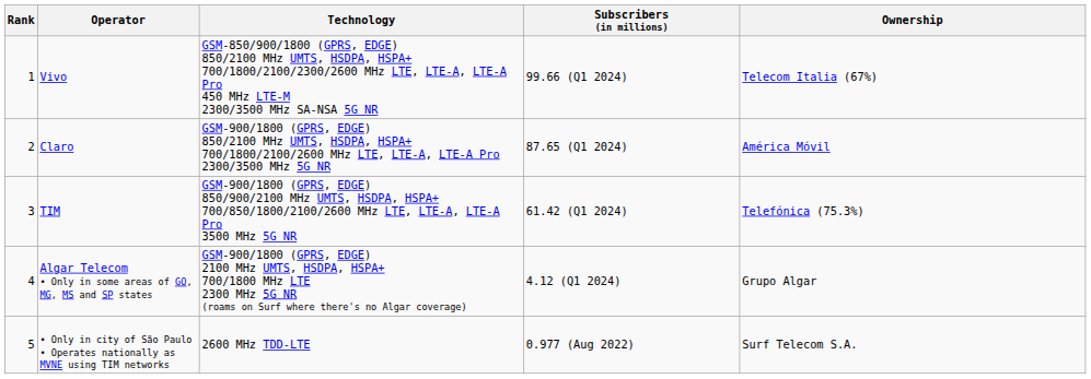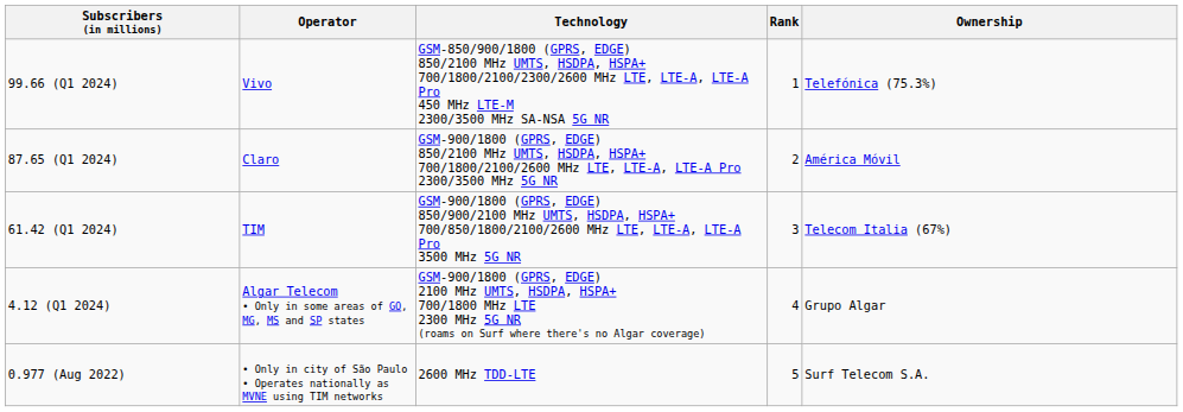 <table class="wikitable">
 <tr>
-<th style="width:3%;">Rank</th>
+<th style="width:20%;">Subscribers<br><small>(in millions)</small></th>
 <th style="width:15%;">Operator</th>
 <th style="width:30%;">Technology</th>
-<th style="width:20%;">Subscribers<br><small>(in millions)</small></th>
+<th style="width:3%;">Rank</th>
 <th style="width:32%;">Ownership</th>
 </tr>
 <tr>
-<td align="right">1</td>
+<td>99.66 (Q1 2024)</td>
 <td><a href='#'>Vivo</a></td>
 <td><a href='#'>GSM</a>-850/900/1800 (<a href='#'>GPRS</a>, <a href='#'>EDGE</a>) <br>850/2100 MHz <a href='#'>UMTS</a>, <a href='#'>HSDPA</a>, <a href='#'>HSPA+</a><br>700/1800/2100/2300/2600 MHz <a href='#'>LTE</a>, <a href='#'>LTE-A</a>, <a href='#'>LTE-A Pro</a><br>450 MHz <a href='#'>LTE-M</a><br>2300/3500 MHz SA-NSA <a href='#'>5G NR</a></td>
-<td>99.66 (Q1 2024)</td>
+<td align="right">1</td>
+<td><a href='#'>Telefónica</a> (75.3%)</td>
+</tr>
+<tr>
+<td>87.65 (Q1 2024)</td>
+<td><a href='#'>Claro</a></td>
+<td><a href='#'>GSM</a>-900/1800 (<a href='#'>GPRS</a>, <a href='#'>EDGE</a>)<br>850/2100 MHz <a href='#'>UMTS</a>, <a href='#'>HSDPA</a>, <a href='#'>HSPA+</a><br>700/1800/2100/2600 MHz <a href='#'>LTE</a>, <a href='#'>LTE-A</a>, <a href='#'>LTE-A Pro</a><br>2300/3500 MHz <a href='#'>5G NR</a></td>
+<td style="text-align:right;">2</td>
+<td><a href='#'>América Móvil</a></td>
+</tr>
+<tr>
+<td>61.42 (Q1 2024)</td>
+<td><a href='#'>TIM</a></td>
+<td><a href='#'>GSM</a>-900/1800 (<a href='#'>GPRS</a>, <a href='#'>EDGE</a>)<br>850/900/2100 MHz <a href='#'>UMTS</a>, <a href='#'>HSDPA</a>, <a href='#'>HSPA+</a><br>700/850/1800/2100/2600 MHz <a href='#'>LTE</a>, <a href='#'>LTE-A</a>, <a href='#'>LTE-A Pro</a><br>3500 MHz <a href='#'>5G NR</a></td>
+<td style="text-align:right;">3</td>
 <td><a href='#'>Telecom Italia</a> (67%)</td>
 </tr>
 <tr>
-<td style="text-align:right;">2</td>
-<td><a href='#'>Claro</a></td>
-<td><a href='#'>GSM</a>-900/1800 (<a href='#'>GPRS</a>, <a href='#'>EDGE</a>)<br>850/2100 MHz <a href='#'>UMTS</a>, <a href='#'>HSDPA</a>, <a href='#'>HSPA+</a><br>700/1800/2100/2600 MHz <a href='#'>LTE</a>, <a href='#'>LTE-A</a>, <a href='#'>LTE-A Pro</a><br>2300/3500 MHz <a href='#'>5G NR</a></td>
-<td>87.65 (Q1 2024)</td>
-<td><a href='#'>América Móvil</a></td>
-</tr>
-<tr>
-<td style="text-align:right;">3</td>
-<td><a href='#'>TIM</a></td>
-<td><a href='#'>GSM</a>-900/1800 (<a href='#'>GPRS</a>, <a href='#'>EDGE</a>)<br>850/900/2100 MHz <a href='#'>UMTS</a>, <a href='#'>HSDPA</a>, <a href='#'>HSPA+</a><br>700/850/1800/2100/2600 MHz <a href='#'>LTE</a>, <a href='#'>LTE-A</a>, <a href='#'>LTE-A Pro</a><br>3500 MHz <a href='#'>5G NR</a></td>
-<td>61.42 (Q1 2024)</td>
-<td><a href='#'>Telefónica</a> (75.3%)</td>
-</tr>
-<tr>
-<td align="right">4</td>
+<td>4.12 (Q1 2024)</td>
 <td><a href='#'>Algar Telecom</a><br><small>• Only in some areas of <a href='#'>GO</a>, <a href='#'>MG</a>, <a href='#'>MS</a> and <a href='#'>SP</a> states</small></td>
 <td><a href='#'>GSM</a>-900/1800 (<a href='#'>GPRS</a>, <a href='#'>EDGE</a>)<br>2100 MHz <a href='#'>UMTS</a>, <a href='#'>HSDPA</a>, <a href='#'>HSPA+</a> <br> 700/1800 MHz <a href='#'>LTE</a><br>2300 MHz <a href='#'>5G NR</a><br><small>(roams on Surf where there's no Algar coverage)</small></td>
-<td>4.12 (Q1 2024)</td>
+<td align="right">4</td>
 <td>Grupo Algar</td>
 </tr>
 <tr>
-<td align="right">5</td>
+<td>0.977 (Aug 2022)</td>
 <td><br><small>• Only in city of São Paulo</small><br><small>• Operates nationally as <a href='#'>MVNE</a> using TIM networks</small></td>
 <td>2600 MHz <a href='#'>TDD-LTE</a></td>
-<td>0.977 (Aug 2022)</td>
+<td align="right">5</td>
 <td>Surf Telecom S.A.</td>
 </tr>
 </table>
